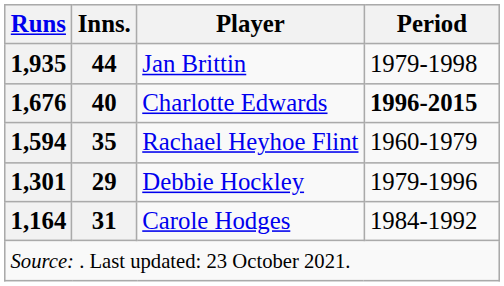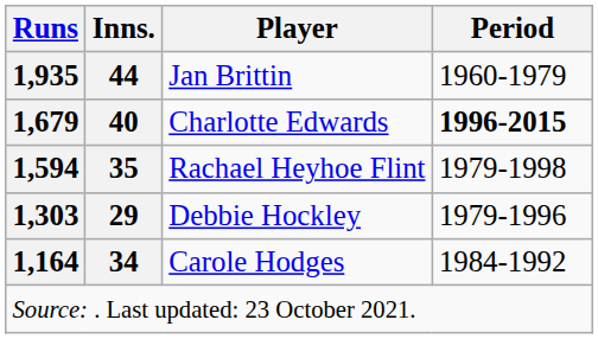 <table class="wikitable">
 <tr>
 <th><a href='#'>Runs</a></th>
 <th>Inns.</th>
 <th>Player</th>
 <th width=80px>Period</th>
 </tr>
 <tr>
 <th>1,935</th>
 <th>44</th>
 <td> <a href='#'>Jan Brittin</a></td>
-<td>1979-1998</td>
+<td>1960-1979</td>
 </tr>
 <tr>
-<th>1,676</th>
+<th>1,679</th>
 <th>40</th>
 <td> <a href='#'>Charlotte Edwards</a></td>
 <td><strong>1996-2015</strong></td>
 </tr>
 <tr>
 <th>1,594</th>
 <th>35</th>
 <td> <a href='#'>Rachael Heyhoe Flint</a></td>
-<td>1960-1979</td>
+<td>1979-1998</td>
 </tr>
 <tr>
-<th>1,301</th>
+<th>1,303</th>
 <th>29</th>
 <td> <a href='#'>Debbie Hockley</a></td>
 <td>1979-1996</td>
 </tr>
 <tr>
 <th>1,164</th>
-<th>31</th>
+<th>34</th>
 <td> <a href='#'>Carole Hodges</a></td>
 <td>1984-1992</td>
 </tr>
 <tr>
 <td colspan=4><small><em>Source: </em>. Last updated: 23 October 2021.</small></td>
 </tr>
 </table>
